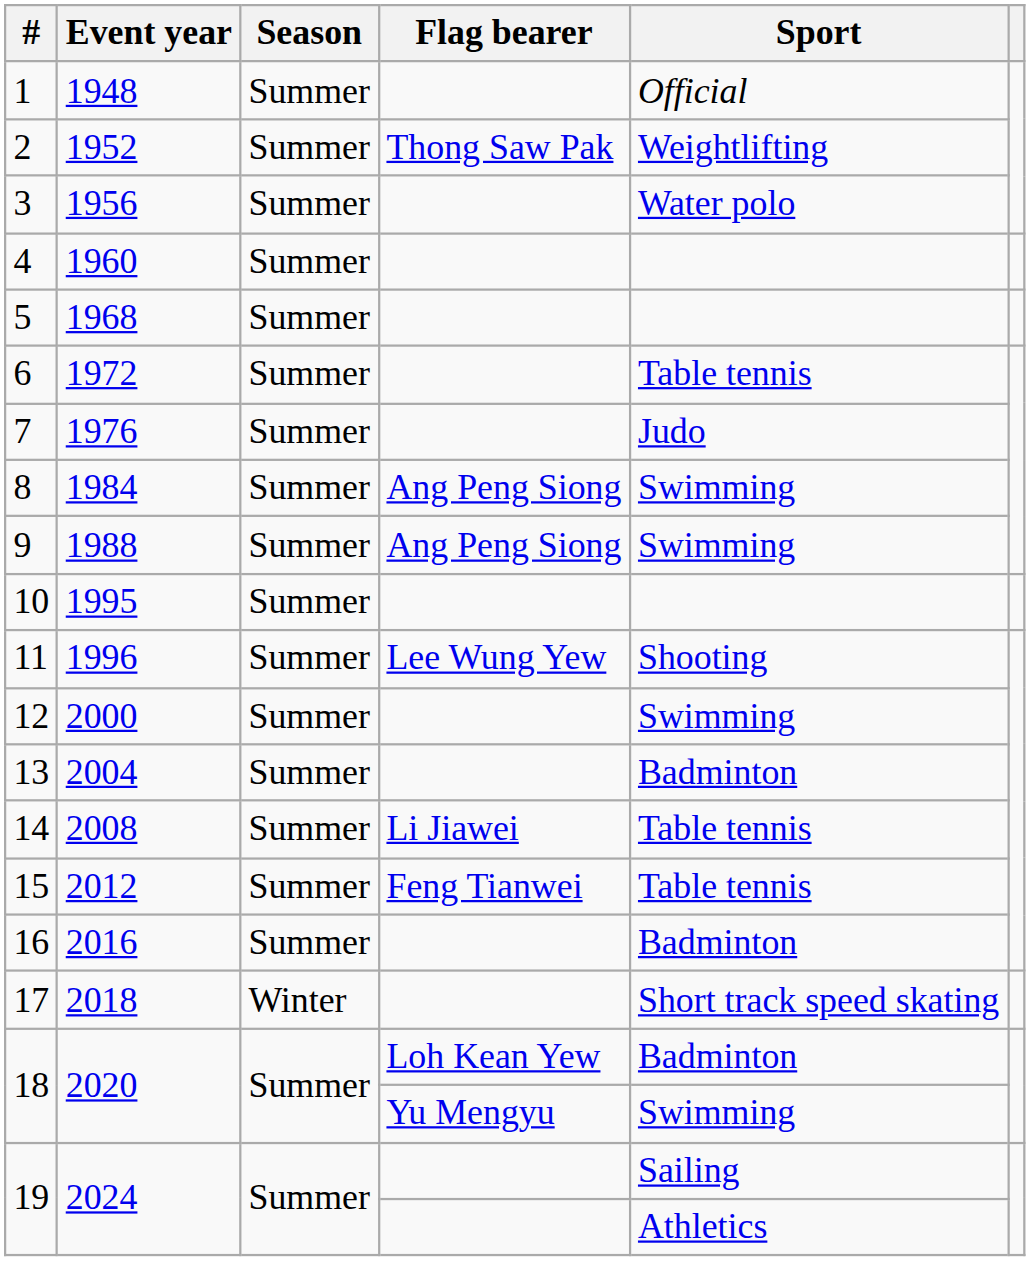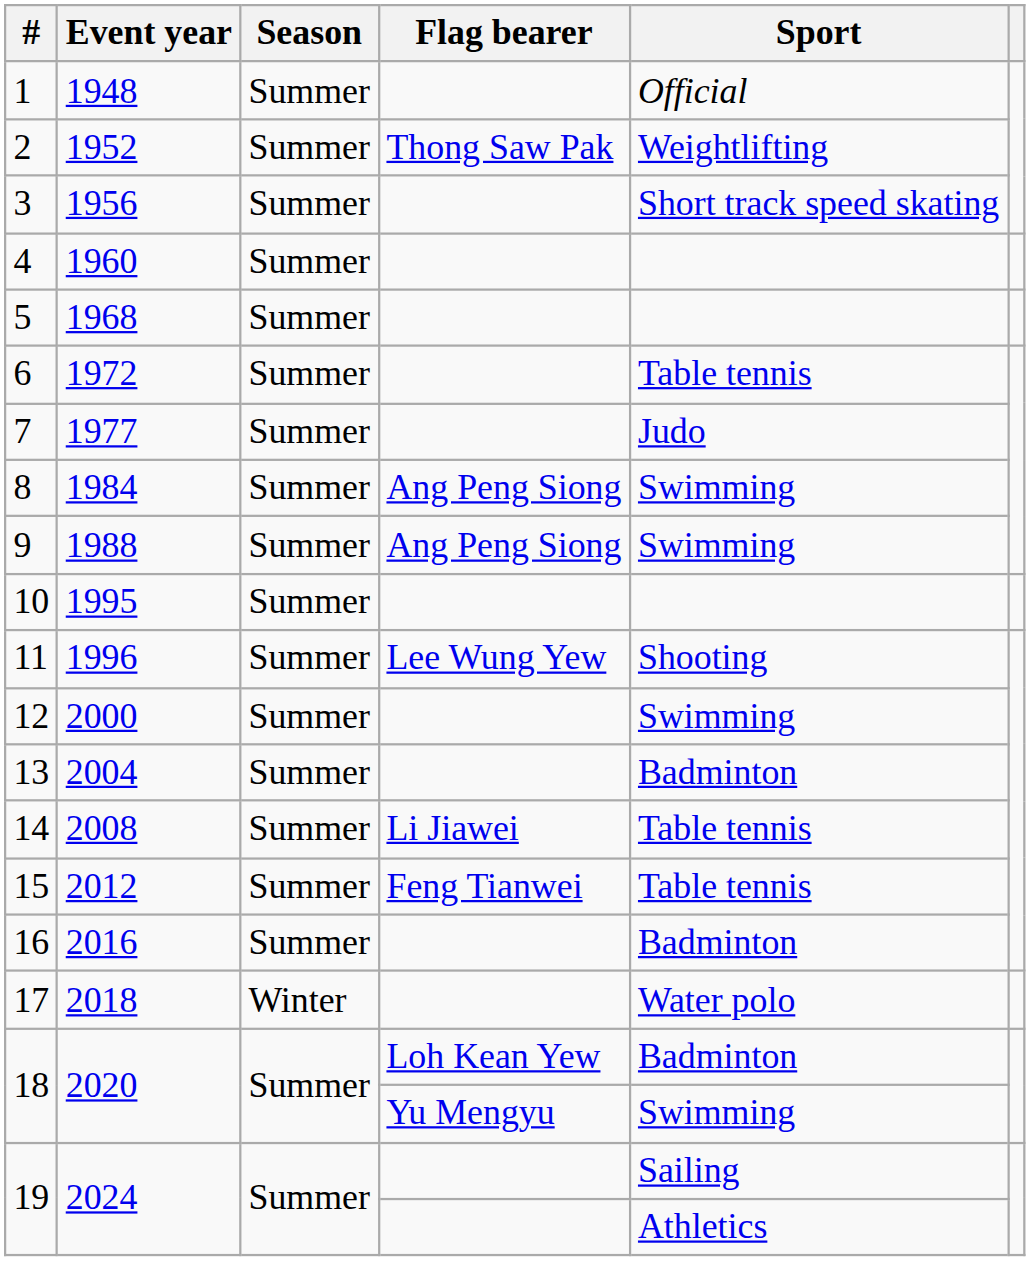 <table class="wikitable sortable">
 <tr>
 <th>#</th>
 <th>Event year</th>
 <th>Season</th>
 <th>Flag bearer</th>
 <th>Sport</th>
 <th></th>
 </tr>
 <tr>
 <td>1</td>
 <td><a href='#'>1948</a></td>
 <td>Summer</td>
 <td></td>
 <td><em>Official</em></td>
 <td rowspan=3></td>
 </tr>
 <tr>
 <td>2</td>
 <td><a href='#'>1952</a></td>
 <td>Summer</td>
 <td><a href='#'>Thong Saw Pak</a></td>
 <td><a href='#'>Weightlifting</a></td>
 </tr>
 <tr>
 <td>3</td>
 <td><a href='#'>1956</a></td>
 <td>Summer</td>
 <td></td>
-<td><a href='#'>Water polo</a></td>
+<td><a href='#'>Short track speed skating</a></td>
 </tr>
 <tr>
 <td>4</td>
 <td><a href='#'>1960</a></td>
 <td>Summer</td>
 <td></td>
 <td></td>
 <td></td>
 </tr>
 <tr>
 <td>5</td>
 <td><a href='#'>1968</a></td>
 <td>Summer</td>
 <td></td>
 <td></td>
 <td></td>
 </tr>
 <tr>
 <td>6</td>
 <td><a href='#'>1972</a></td>
 <td>Summer</td>
 <td></td>
 <td><a href='#'>Table tennis</a></td>
 <td rowspan=4></td>
 </tr>
 <tr>
 <td>7</td>
-<td><a href='#'>1976</a></td>
+<td><a href='#'>1977</a></td>
 <td>Summer</td>
 <td></td>
 <td><a href='#'>Judo</a></td>
 </tr>
 <tr>
 <td>8</td>
 <td><a href='#'>1984</a></td>
 <td>Summer</td>
 <td><a href='#'>Ang Peng Siong</a></td>
 <td><a href='#'>Swimming</a></td>
 </tr>
 <tr>
 <td>9</td>
 <td><a href='#'>1988</a></td>
 <td>Summer</td>
 <td><a href='#'>Ang Peng Siong</a></td>
 <td><a href='#'>Swimming</a></td>
 </tr>
 <tr>
 <td>10</td>
 <td><a href='#'>1995</a></td>
 <td>Summer</td>
 <td></td>
 <td></td>
 <td></td>
 </tr>
 <tr>
 <td>11</td>
 <td><a href='#'>1996</a></td>
 <td>Summer</td>
 <td><a href='#'>Lee Wung Yew</a></td>
 <td><a href='#'>Shooting</a></td>
 <td rowspan=6></td>
 </tr>
 <tr>
 <td>12</td>
 <td><a href='#'>2000</a></td>
 <td>Summer</td>
 <td></td>
 <td><a href='#'>Swimming</a></td>
 </tr>
 <tr>
 <td>13</td>
 <td><a href='#'>2004</a></td>
 <td>Summer</td>
 <td></td>
 <td><a href='#'>Badminton</a></td>
 </tr>
 <tr>
 <td>14</td>
 <td><a href='#'>2008</a></td>
 <td>Summer</td>
 <td><a href='#'>Li Jiawei</a></td>
 <td><a href='#'>Table tennis</a></td>
 </tr>
 <tr>
 <td>15</td>
 <td><a href='#'>2012</a></td>
 <td>Summer</td>
 <td><a href='#'>Feng Tianwei</a></td>
 <td><a href='#'>Table tennis</a></td>
 </tr>
 <tr>
 <td>16</td>
 <td><a href='#'>2016</a></td>
 <td>Summer</td>
 <td></td>
 <td><a href='#'>Badminton</a></td>
 </tr>
 <tr>
 <td>17</td>
 <td><a href='#'>2018</a></td>
 <td>Winter</td>
 <td></td>
-<td><a href='#'>Short track speed skating</a></td>
+<td><a href='#'>Water polo</a></td>
 <td></td>
 </tr>
 <tr>
 <td rowspan=2>18</td>
 <td rowspan=2><a href='#'>2020</a></td>
 <td rowspan=2>Summer</td>
 <td><a href='#'>Loh Kean Yew</a></td>
 <td><a href='#'>Badminton</a></td>
 <td rowspan=2></td>
 </tr>
 <tr>
 <td><a href='#'>Yu Mengyu</a></td>
 <td><a href='#'>Swimming</a></td>
 </tr>
 <tr>
 <td rowspan=2>19</td>
 <td rowspan=2><a href='#'>2024</a></td>
 <td rowspan=2>Summer</td>
 <td></td>
 <td><a href='#'>Sailing</a></td>
 <td rowspan=2></td>
 </tr>
 <tr>
 <td></td>
 <td><a href='#'>Athletics</a></td>
 </tr>
 </table>
